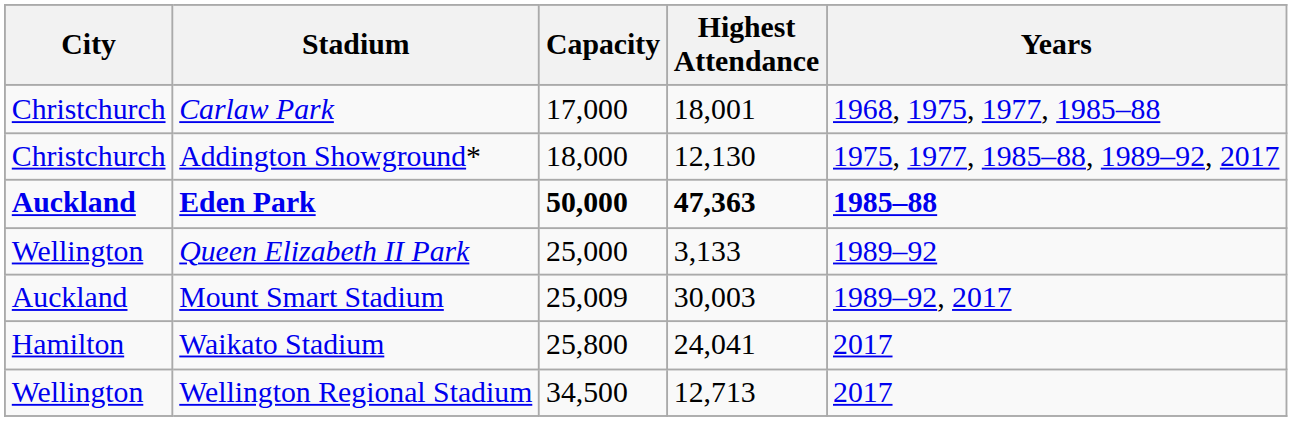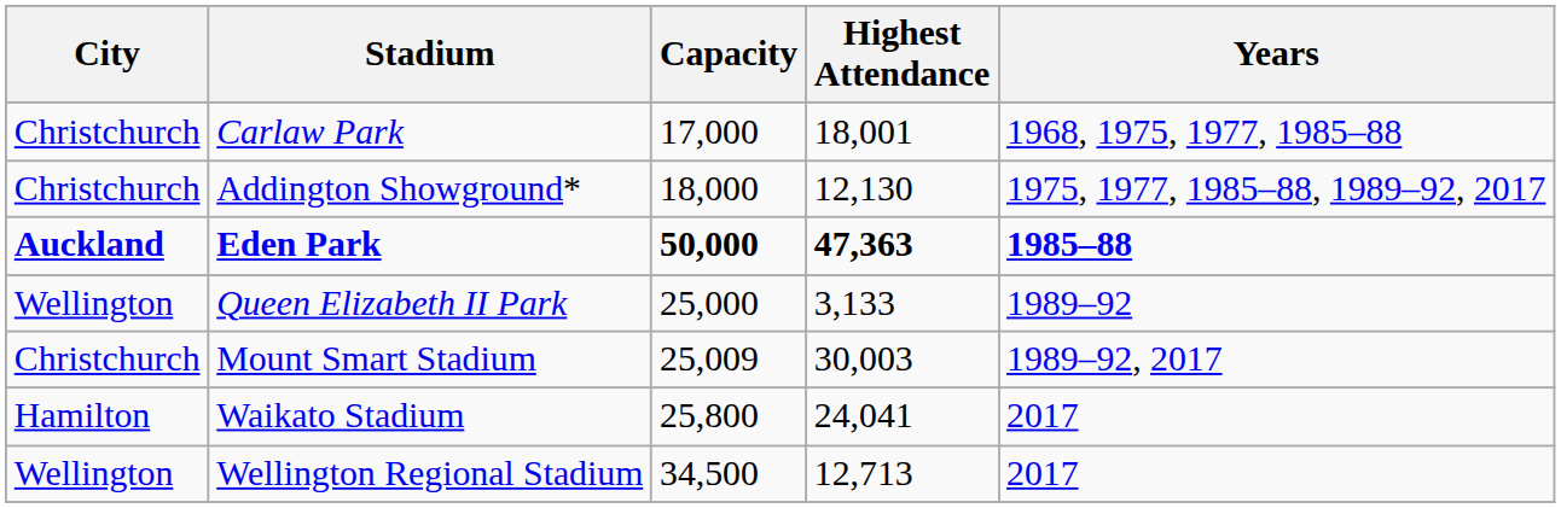 <table class = "wikitable">
 <tr>
 <th>City</th>
 <th>Stadium</th>
 <th>Capacity</th>
 <th>Highest<br>Attendance</th>
 <th>Years</th>
 </tr>
 <tr>
 <td><a href='#'>Christchurch</a></td>
 <td><em><a href='#'>Carlaw Park</a></em></td>
 <td>17,000</td>
 <td>18,001</td>
 <td><a href='#'>1968</a>, <a href='#'>1975</a>, <a href='#'>1977</a>, <a href='#'>1985–88</a></td>
 </tr>
 <tr>
 <td><a href='#'>Christchurch</a></td>
 <td><a href='#'>Addington Showground</a>*</td>
 <td>18,000</td>
 <td>12,130</td>
 <td><a href='#'>1975</a>, <a href='#'>1977</a>, <a href='#'>1985–88</a>, <a href='#'>1989–92</a>, <a href='#'>2017</a></td>
 </tr>
 <tr>
 <td><strong><a href='#'>Auckland</a></strong></td>
 <td><strong><a href='#'>Eden Park</a></strong></td>
 <td><strong>50,000</strong></td>
 <td><strong>47,363</strong></td>
 <td><strong><a href='#'>1985–88</a></strong></td>
 </tr>
 <tr>
 <td><a href='#'>Wellington</a></td>
 <td><em><a href='#'>Queen Elizabeth II Park</a></em></td>
 <td>25,000</td>
 <td>3,133</td>
 <td><a href='#'>1989–92</a></td>
 </tr>
 <tr>
-<td><a href='#'>Auckland</a></td>
+<td><a href='#'>Christchurch</a></td>
 <td><a href='#'>Mount Smart Stadium</a></td>
 <td>25,009</td>
 <td>30,003</td>
 <td><a href='#'>1989–92</a>, <a href='#'>2017</a></td>
 </tr>
 <tr>
 <td><a href='#'>Hamilton</a></td>
 <td><a href='#'>Waikato Stadium</a></td>
 <td>25,800</td>
 <td>24,041</td>
 <td><a href='#'>2017</a></td>
 </tr>
 <tr>
 <td><a href='#'>Wellington</a></td>
 <td><a href='#'>Wellington Regional Stadium</a></td>
 <td>34,500</td>
 <td>12,713</td>
 <td><a href='#'>2017</a></td>
 </tr>
 </table>
